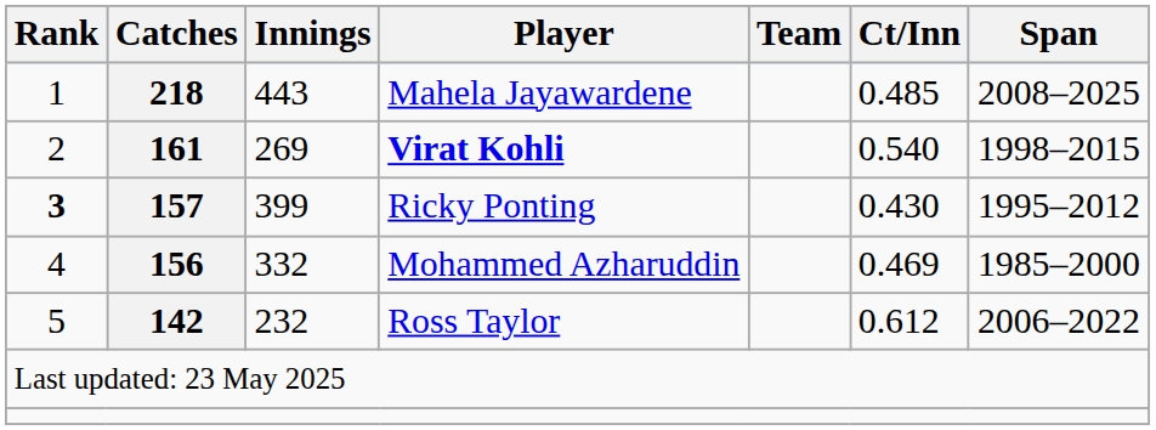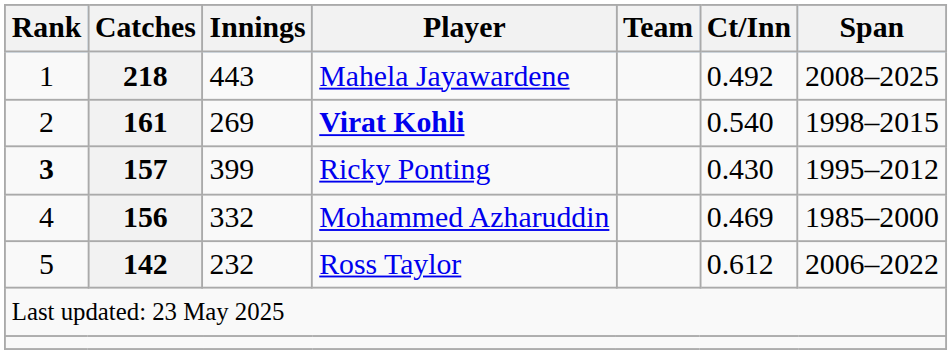 <table class="wikitable plainrowheaders sortable">
 <tr style="background:#9cf;">
 <th>Rank</th>
 <th>Catches</th>
 <th>Innings</th>
 <th>Player</th>
 <th>Team</th>
 <th>Ct/Inn</th>
 <th>Span</th>
 </tr>
 <tr>
 <td align=center>1</td>
 <th>218</th>
 <td>443</td>
 <td><a href='#'>Mahela Jayawardene</a></td>
 <td></td>
-<td>0.485</td>
+<td>0.492</td>
 <td>2008–2025</td>
 </tr>
 <tr>
 <td align="center">2</td>
 <th>161</th>
 <td>269</td>
 <td><strong><a href='#'>Virat Kohli</a></strong></td>
 <td></td>
 <td>0.540</td>
 <td>1998–2015</td>
 </tr>
 <tr>
 <td align="center"><strong>3</strong></td>
 <th>157</th>
 <td>399</td>
 <td><a href='#'>Ricky Ponting</a></td>
 <td></td>
 <td>0.430</td>
 <td>1995–2012</td>
 </tr>
 <tr>
 <td align="center">4</td>
 <th>156</th>
 <td>332</td>
 <td><a href='#'>Mohammed Azharuddin</a></td>
 <td></td>
 <td>0.469</td>
 <td>1985–2000</td>
 </tr>
 <tr>
 <td align=center>5</td>
 <th>142</th>
 <td>232</td>
 <td><a href='#'>Ross Taylor</a></td>
 <td></td>
 <td>0.612</td>
 <td>2006–2022</td>
 </tr>
 <tr class=sortbottom>
 <td colspan="7"><small>Last updated: 23 May 2025</small></td>
 </tr>
 <tr>
 <td colspan="7"></td>
 </tr>
 </table>
